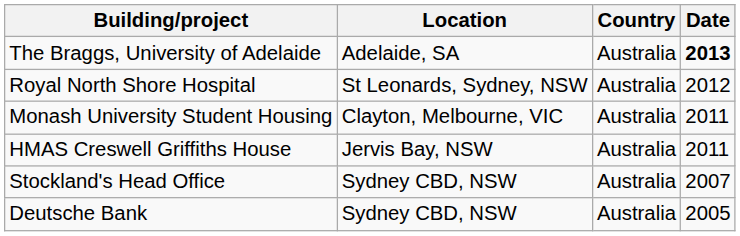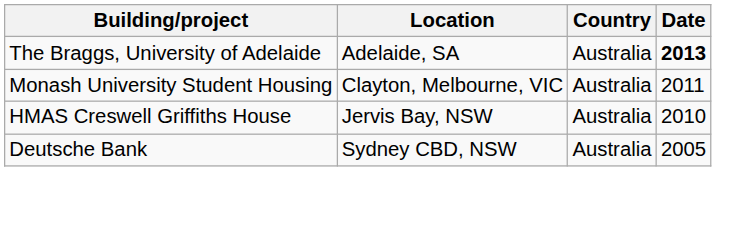 <table class="wikitable">
 <tr>
 <th>Building/project</th>
 <th>Location</th>
 <th>Country</th>
 <th>Date</th>
 </tr>
 <tr>
 <td>The Braggs, University of Adelaide</td>
 <td>Adelaide, SA</td>
 <td>Australia</td>
 <td><strong>2013</strong></td>
 </tr>
 <tr>
-<td>Royal North Shore Hospital</td>
-<td>St Leonards, Sydney, NSW</td>
-<td>Australia</td>
-<td>2012</td>
-</tr>
-<tr>
 <td>Monash University Student Housing</td>
 <td>Clayton, Melbourne, VIC</td>
 <td>Australia</td>
 <td>2011</td>
 </tr>
 <tr>
 <td>HMAS Creswell Griffiths House</td>
 <td>Jervis Bay, NSW</td>
 <td>Australia</td>
-<td>2011</td>
-</tr>
-<tr>
-<td>Stockland's Head Office</td>
-<td>Sydney CBD, NSW</td>
-<td>Australia</td>
-<td>2007</td>
+<td>2010</td>
 </tr>
 <tr>
 <td>Deutsche Bank</td>
 <td>Sydney CBD, NSW</td>
 <td>Australia</td>
 <td>2005</td>
 </tr>
 </table>
